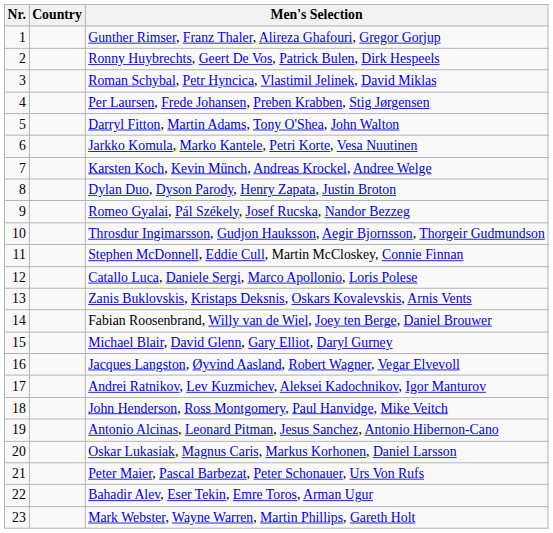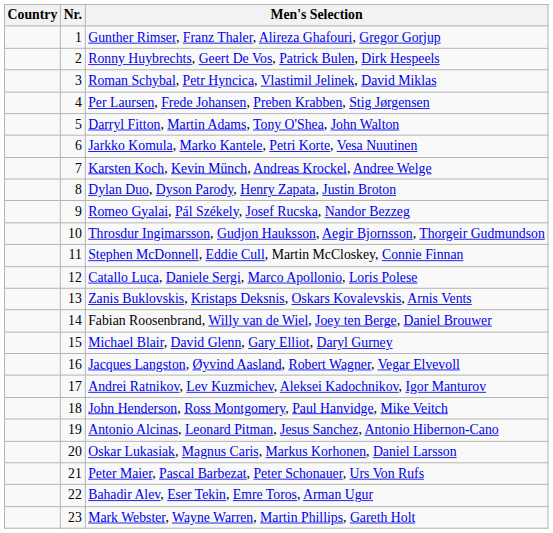 <table class="wikitable">
 <tr>
+<th>Country</th>
 <th>Nr.</th>
-<th>Country</th>
 <th>Men's Selection</th>
 </tr>
 <tr>
+<td></td>
 <td align=right>1</td>
-<td></td>
 <td><a href='#'>Gunther Rimser</a>, <a href='#'>Franz Thaler</a>, <a href='#'>Alireza Ghafouri</a>, <a href='#'>Gregor Gorjup</a></td>
 </tr>
 <tr>
+<td></td>
 <td align=right>2</td>
-<td></td>
 <td><a href='#'>Ronny Huybrechts</a>, <a href='#'>Geert De Vos</a>, <a href='#'>Patrick Bulen</a>, <a href='#'>Dirk Hespeels</a></td>
 </tr>
 <tr>
+<td></td>
 <td align=right>3</td>
-<td></td>
 <td><a href='#'>Roman Schybal</a>, <a href='#'>Petr Hyncica</a>, <a href='#'>Vlastimil Jelinek</a>, <a href='#'>David Miklas</a></td>
 </tr>
 <tr>
+<td></td>
 <td align=right>4</td>
-<td></td>
 <td><a href='#'>Per Laursen</a>, <a href='#'>Frede Johansen</a>, <a href='#'>Preben Krabben</a>, <a href='#'>Stig Jørgensen</a></td>
 </tr>
 <tr>
+<td></td>
 <td align=right>5</td>
-<td></td>
 <td><a href='#'>Darryl Fitton</a>, <a href='#'>Martin Adams</a>, <a href='#'>Tony O'Shea</a>, <a href='#'>John Walton</a></td>
 </tr>
 <tr>
+<td></td>
 <td align=right>6</td>
-<td></td>
 <td><a href='#'>Jarkko Komula</a>, <a href='#'>Marko Kantele</a>, <a href='#'>Petri Korte</a>, <a href='#'>Vesa Nuutinen</a></td>
 </tr>
 <tr>
+<td></td>
 <td align=right>7</td>
-<td></td>
 <td><a href='#'>Karsten Koch</a>, <a href='#'>Kevin Münch</a>, <a href='#'>Andreas Krockel</a>, <a href='#'>Andree Welge</a></td>
 </tr>
 <tr>
+<td></td>
 <td align=right>8</td>
-<td></td>
 <td><a href='#'>Dylan Duo</a>, <a href='#'>Dyson Parody</a>, <a href='#'>Henry Zapata</a>, <a href='#'>Justin Broton</a></td>
 </tr>
 <tr>
+<td></td>
 <td align=right>9</td>
-<td></td>
 <td><a href='#'>Romeo Gyalai</a>, <a href='#'>Pál Székely</a>, <a href='#'>Josef Rucska</a>, <a href='#'>Nandor Bezzeg</a></td>
 </tr>
 <tr>
+<td></td>
 <td align=right>10</td>
-<td></td>
 <td><a href='#'>Throsdur Ingimarsson</a>, <a href='#'>Gudjon Hauksson</a>, <a href='#'>Aegir Bjornsson</a>, <a href='#'>Thorgeir Gudmundson</a></td>
 </tr>
 <tr>
+<td></td>
 <td align=right>11</td>
-<td></td>
 <td><a href='#'>Stephen McDonnell</a>, <a href='#'>Eddie Cull</a>, Martin McCloskey, <a href='#'>Connie Finnan</a></td>
 </tr>
 <tr>
+<td></td>
 <td align=right>12</td>
-<td></td>
 <td><a href='#'>Catallo Luca</a>, <a href='#'>Daniele Sergi</a>, <a href='#'>Marco Apollonio</a>, <a href='#'>Loris Polese</a></td>
 </tr>
 <tr>
+<td></td>
 <td align=right>13</td>
-<td></td>
 <td><a href='#'>Zanis Buklovskis</a>, <a href='#'>Kristaps Deksnis</a>, <a href='#'>Oskars Kovalevskis</a>, <a href='#'>Arnis Vents</a></td>
 </tr>
 <tr>
+<td></td>
 <td align=right>14</td>
-<td></td>
 <td>Fabian Roosenbrand, <a href='#'>Willy van de Wiel</a>, <a href='#'>Joey ten Berge</a>, <a href='#'>Daniel Brouwer</a></td>
 </tr>
 <tr>
+<td></td>
 <td align=right>15</td>
-<td></td>
 <td><a href='#'>Michael Blair</a>, <a href='#'>David Glenn</a>, <a href='#'>Gary Elliot</a>, <a href='#'>Daryl Gurney</a></td>
 </tr>
 <tr>
+<td></td>
 <td align=right>16</td>
-<td></td>
 <td><a href='#'>Jacques Langston</a>, <a href='#'>Øyvind Aasland</a>, <a href='#'>Robert Wagner</a>, <a href='#'>Vegar Elvevoll</a></td>
 </tr>
 <tr>
+<td></td>
 <td align=right>17</td>
-<td></td>
 <td><a href='#'>Andrei Ratnikov</a>, <a href='#'>Lev Kuzmichev</a>, <a href='#'>Aleksei Kadochnikov</a>, <a href='#'>Igor Manturov</a></td>
 </tr>
 <tr>
+<td></td>
 <td align=right>18</td>
-<td></td>
 <td><a href='#'>John Henderson</a>, <a href='#'>Ross Montgomery</a>, <a href='#'>Paul Hanvidge</a>, <a href='#'>Mike Veitch</a></td>
 </tr>
 <tr>
+<td></td>
 <td align=right>19</td>
-<td></td>
 <td><a href='#'>Antonio Alcinas</a>, <a href='#'>Leonard Pitman</a>, <a href='#'>Jesus Sanchez</a>, <a href='#'>Antonio Hibernon-Cano</a></td>
 </tr>
 <tr>
+<td></td>
 <td align=right>20</td>
-<td></td>
 <td><a href='#'>Oskar Lukasiak</a>, <a href='#'>Magnus Caris</a>, <a href='#'>Markus Korhonen</a>, <a href='#'>Daniel Larsson</a></td>
 </tr>
 <tr>
+<td></td>
 <td align=right>21</td>
-<td></td>
 <td><a href='#'>Peter Maier</a>, <a href='#'>Pascal Barbezat</a>, <a href='#'>Peter Schonauer</a>, <a href='#'>Urs Von Rufs</a></td>
 </tr>
 <tr>
+<td></td>
 <td align=right>22</td>
-<td></td>
 <td><a href='#'>Bahadir Alev</a>, <a href='#'>Eser Tekin</a>, <a href='#'>Emre Toros</a>, <a href='#'>Arman Ugur</a></td>
 </tr>
 <tr>
+<td></td>
 <td align=right>23</td>
-<td></td>
 <td><a href='#'>Mark Webster</a>, <a href='#'>Wayne Warren</a>, <a href='#'>Martin Phillips</a>, <a href='#'>Gareth Holt</a></td>
 </tr>
 </table>
